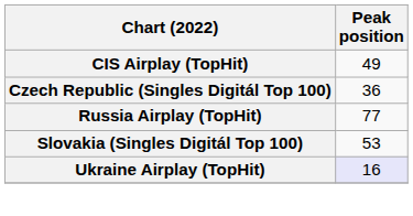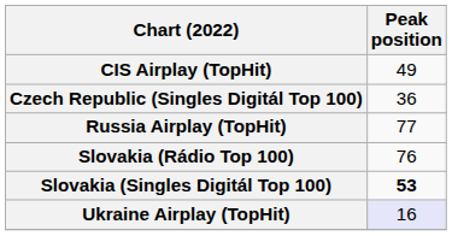 <table class="wikitable plainrowheaders sortable" style="text-align:center">
 <tr>
 <th scope="col">Chart (2022)</th>
 <th scope="col">Peak<br>position</th>
 </tr>
 <tr>
 <th scope="row">CIS Airplay (TopHit)</th>
 <td>49</td>
 </tr>
 <tr>
 <th scope="row">Czech Republic (Singles Digitál Top 100)</th>
 <td>36</td>
 </tr>
 <tr>
 <th scope="row">Russia Airplay (TopHit)</th>
 <td>77</td>
 </tr>
 <tr>
+<th scope="row">Slovakia (Rádio Top 100)</th>
+<td>76</td>
+</tr>
+<tr>
 <th scope="row">Slovakia (Singles Digitál Top 100)</th>
-<td>53</td>
+<td><strong>53</strong></td>
 </tr>
 <tr>
 <th scope="row">Ukraine Airplay (TopHit)</th>
 <td style="background: lavender;">16</td>
 </tr>
 <tr>
 </tr>
 </table>
